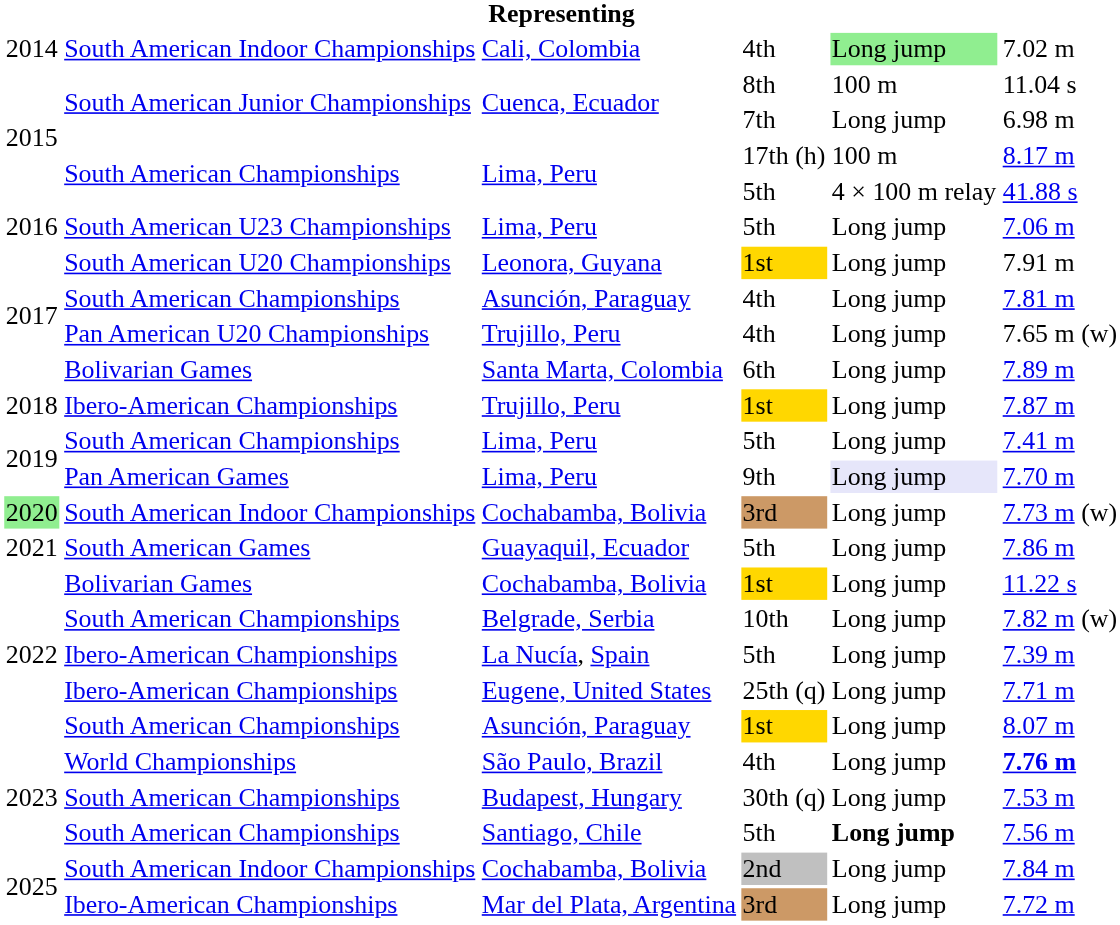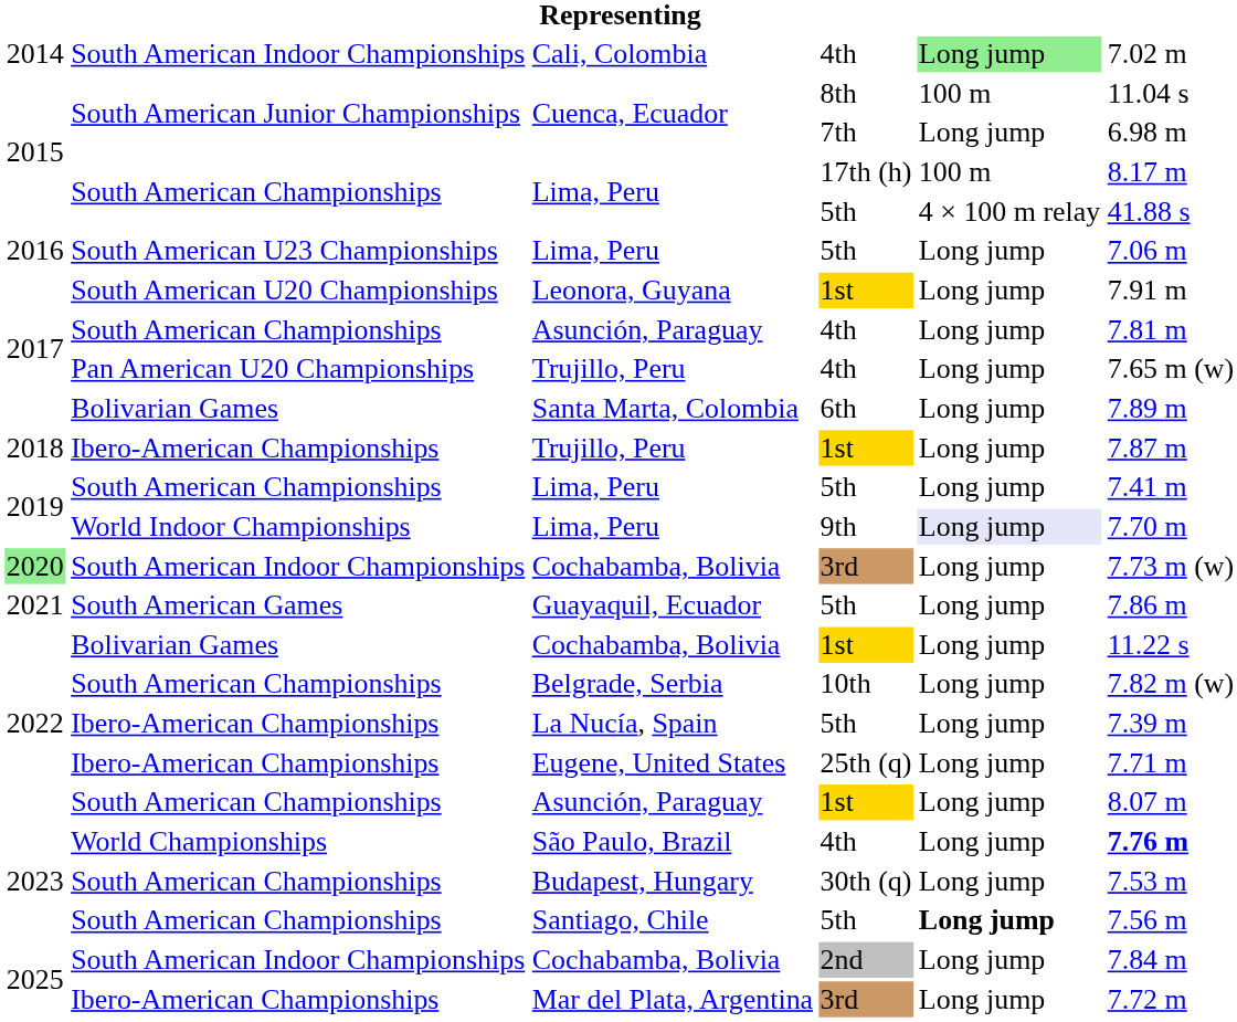 <table>
 <tr>
 <th colspan="6">Representing </th>
 </tr>
 <tr>
 <td>2014</td>
 <td><a href='#'>South American Indoor Championships</a></td>
 <td><a href='#'>Cali, Colombia</a></td>
 <td>4th</td>
 <td style="background: lightgreen;">Long jump</td>
 <td>7.02 m</td>
 </tr>
 <tr>
 <td rowspan=4>2015</td>
 <td rowspan=2><a href='#'>South American Junior Championships</a></td>
 <td rowspan=2><a href='#'>Cuenca, Ecuador</a></td>
 <td>8th</td>
 <td>100 m</td>
 <td>11.04 s</td>
 </tr>
 <tr>
 <td>7th</td>
 <td>Long jump</td>
 <td>6.98 m</td>
 </tr>
 <tr>
 <td rowspan=2><a href='#'>South American Championships</a></td>
 <td rowspan=2><a href='#'>Lima, Peru</a></td>
 <td>17th (h)</td>
 <td>100 m</td>
 <td><a href='#'>8.17 m</a></td>
 </tr>
 <tr>
 <td>5th</td>
 <td>4 × 100 m relay</td>
 <td><a href='#'>41.88 s</a></td>
 </tr>
 <tr>
 <td>2016</td>
 <td><a href='#'>South American U23 Championships</a></td>
 <td><a href='#'>Lima, Peru</a></td>
 <td>5th</td>
 <td>Long jump</td>
 <td><a href='#'>7.06 m</a></td>
 </tr>
 <tr>
 <td rowspan=4>2017</td>
 <td><a href='#'>South American U20 Championships</a></td>
 <td><a href='#'>Leonora, Guyana</a></td>
 <td bgcolor=gold>1st</td>
 <td>Long jump</td>
 <td>7.91 m</td>
 </tr>
 <tr>
 <td><a href='#'>South American Championships</a></td>
 <td><a href='#'>Asunción, Paraguay</a></td>
 <td>4th</td>
 <td>Long jump</td>
 <td><a href='#'>7.81 m</a></td>
 </tr>
 <tr>
 <td><a href='#'>Pan American U20 Championships</a></td>
 <td><a href='#'>Trujillo, Peru</a></td>
 <td>4th</td>
 <td>Long jump</td>
 <td>7.65 m (w)</td>
 </tr>
 <tr>
 <td><a href='#'>Bolivarian Games</a></td>
 <td><a href='#'>Santa Marta, Colombia</a></td>
 <td>6th</td>
 <td>Long jump</td>
 <td><a href='#'>7.89 m</a></td>
 </tr>
 <tr>
 <td>2018</td>
 <td><a href='#'>Ibero-American Championships</a></td>
 <td><a href='#'>Trujillo, Peru</a></td>
 <td bgcolor=gold>1st</td>
 <td>Long jump</td>
 <td><a href='#'>7.87 m</a></td>
 </tr>
 <tr>
 <td rowspan=2>2019</td>
 <td><a href='#'>South American Championships</a></td>
 <td><a href='#'>Lima, Peru</a></td>
 <td>5th</td>
 <td>Long jump</td>
 <td><a href='#'>7.41 m</a></td>
 </tr>
 <tr>
-<td><a href='#'>Pan American Games</a></td>
+<td><a href='#'>World Indoor Championships</a></td>
 <td><a href='#'>Lima, Peru</a></td>
 <td>9th</td>
 <td style="background: lavender;">Long jump</td>
 <td><a href='#'>7.70 m</a></td>
 </tr>
 <tr>
 <td style="background: lightgreen;">2020</td>
 <td><a href='#'>South American Indoor Championships</a></td>
 <td><a href='#'>Cochabamba, Bolivia</a></td>
 <td bgcolor=cc9966>3rd</td>
 <td>Long jump</td>
 <td><a href='#'>7.73 m</a> (w)</td>
 </tr>
 <tr>
 <td>2021</td>
 <td><a href='#'>South American Games</a></td>
 <td><a href='#'>Guayaquil, Ecuador</a></td>
 <td>5th</td>
 <td>Long jump</td>
 <td><a href='#'>7.86 m</a></td>
 </tr>
 <tr>
 <td rowspan=5>2022</td>
 <td><a href='#'>Bolivarian Games</a></td>
 <td><a href='#'>Cochabamba, Bolivia</a></td>
 <td bgcolor=gold>1st</td>
 <td>Long jump</td>
 <td><a href='#'>11.22 s</a></td>
 </tr>
 <tr>
 <td><a href='#'>South American Championships</a></td>
 <td><a href='#'>Belgrade, Serbia</a></td>
 <td>10th</td>
 <td>Long jump</td>
 <td><a href='#'>7.82 m</a> (w)</td>
 </tr>
 <tr>
 <td><a href='#'>Ibero-American Championships</a></td>
 <td><a href='#'>La Nucía</a>, <a href='#'>Spain</a></td>
 <td>5th</td>
 <td>Long jump</td>
 <td><a href='#'>7.39 m</a></td>
 </tr>
 <tr>
 <td><a href='#'>Ibero-American Championships</a></td>
 <td><a href='#'>Eugene, United States</a></td>
 <td>25th (q)</td>
 <td>Long jump</td>
 <td><a href='#'>7.71 m</a></td>
 </tr>
 <tr>
 <td><a href='#'>South American Championships</a></td>
 <td><a href='#'>Asunción, Paraguay</a></td>
 <td bgcolor=gold>1st</td>
 <td>Long jump</td>
 <td><a href='#'>8.07 m</a></td>
 </tr>
 <tr>
 <td rowspan=3>2023</td>
 <td><a href='#'>World Championships</a></td>
 <td><a href='#'>São Paulo, Brazil</a></td>
 <td>4th</td>
 <td>Long jump</td>
 <td><strong><a href='#'>7.76 m</a></strong></td>
 </tr>
 <tr>
 <td><a href='#'>South American Championships</a></td>
 <td><a href='#'>Budapest, Hungary</a></td>
 <td>30th (q)</td>
 <td>Long jump</td>
 <td><a href='#'>7.53 m</a></td>
 </tr>
 <tr>
 <td><a href='#'>South American Championships</a></td>
 <td><a href='#'>Santiago, Chile</a></td>
 <td>5th</td>
 <td><strong>Long jump</strong></td>
 <td><a href='#'>7.56 m</a></td>
 </tr>
 <tr>
 <td rowspan=2>2025</td>
 <td><a href='#'>South American Indoor Championships</a></td>
 <td><a href='#'>Cochabamba, Bolivia</a></td>
 <td bgcolor=silver>2nd</td>
 <td>Long jump</td>
 <td><a href='#'>7.84 m</a></td>
 </tr>
 <tr>
 <td><a href='#'>Ibero-American Championships</a></td>
 <td><a href='#'>Mar del Plata, Argentina</a></td>
 <td bgcolor=cc9966>3rd</td>
 <td>Long jump</td>
 <td><a href='#'>7.72 m</a></td>
 </tr>
 </table>
